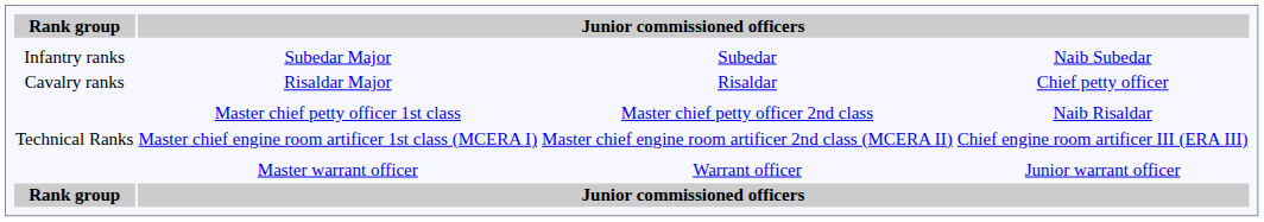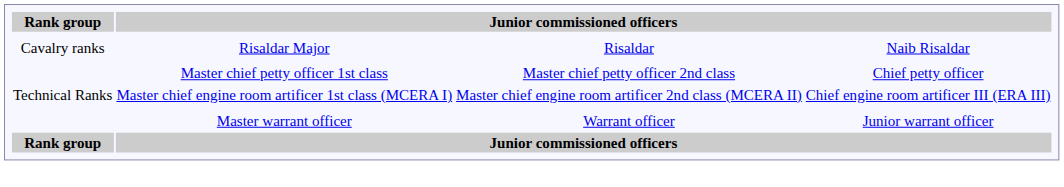 <table style="border:1px solid #8888aa; background-color:#f7f8ff; padding:5px; font-size:95%; margin: 0px 12px 12px 0px;">
 <tr style="background:#ccc;">
 <th>Rank group</th>
 <th colspan=3>Junior commissioned officers</th>
 </tr>
 <tr style="text-align:center;">
 <td><strong></strong></td>
 <td></td>
 <td></td>
 <td></td>
 </tr>
 <tr style="text-align:center;">
-<td>Infantry ranks</td>
-<td><a href='#'>Subedar Major</a></td>
-<td><a href='#'>Subedar</a></td>
-<td><a href='#'>Naib Subedar</a></td>
-</tr>
-<tr style="text-align:center;">
 <td>Cavalry ranks</td>
 <td><a href='#'>Risaldar Major</a><br></td>
 <td><a href='#'>Risaldar</a><br></td>
-<td><a href='#'>Chief petty officer</a></td>
+<td><a href='#'>Naib Risaldar</a><br></td>
 </tr>
 <tr style="text-align:center;">
 <td rowspan=2><strong></strong></td>
 <td></td>
 <td></td>
 <td></td>
 </tr>
 <tr style="text-align:center;">
 <td><a href='#'>Master chief petty officer 1st class</a></td>
 <td><a href='#'>Master chief petty officer 2nd class</a></td>
-<td><a href='#'>Naib Risaldar</a><br></td>
+<td><a href='#'>Chief petty officer</a></td>
 </tr>
 <tr style="text-align:center;">
 <td>Technical Ranks</td>
 <td><a href='#'>Master chief engine room artificer 1st class (MCERA I)</a></td>
 <td><a href='#'>Master chief engine room artificer 2nd class (MCERA II)</a></td>
 <td><a href='#'>Chief engine room artificer III (ERA III)</a></td>
 </tr>
 <tr style="text-align:center;">
 <td rowspan=2><strong></strong></td>
 <td></td>
 <td></td>
 <td></td>
 </tr>
 <tr style="text-align:center;">
 <td><a href='#'>Master warrant officer</a></td>
 <td><a href='#'>Warrant officer</a></td>
 <td><a href='#'>Junior warrant officer</a></td>
 </tr>
 <tr style="background:#ccc;">
 <th>Rank group</th>
 <th colspan=3>Junior commissioned officers</th>
 </tr>
 </table>
